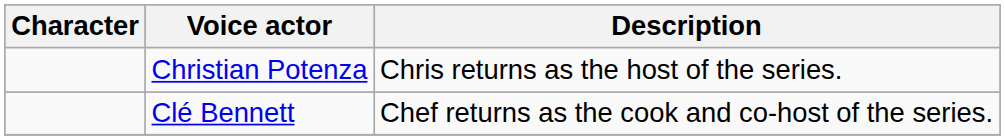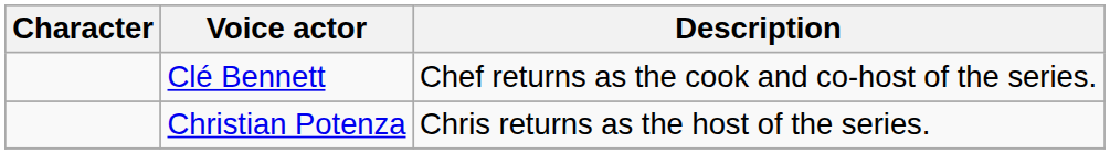 <table class="wikitable sortable">
 <tr>
 <th>Character</th>
 <th>Voice actor</th>
 <th>Description</th>
 </tr>
 <tr>
 <td></td>
+<td><a href='#'>Clé Bennett</a></td>
+<td>Chef returns as the cook and co-host of the series.</td>
+</tr>
+<tr>
+<td></td>
 <td><a href='#'>Christian Potenza</a></td>
 <td>Chris returns as the host of the series.</td>
 </tr>
 <tr>
-<td></td>
-<td><a href='#'>Clé Bennett</a></td>
-<td>Chef returns as the cook and co-host of the series.</td>
-</tr>
-<tr>
 </tr>
 </table>
